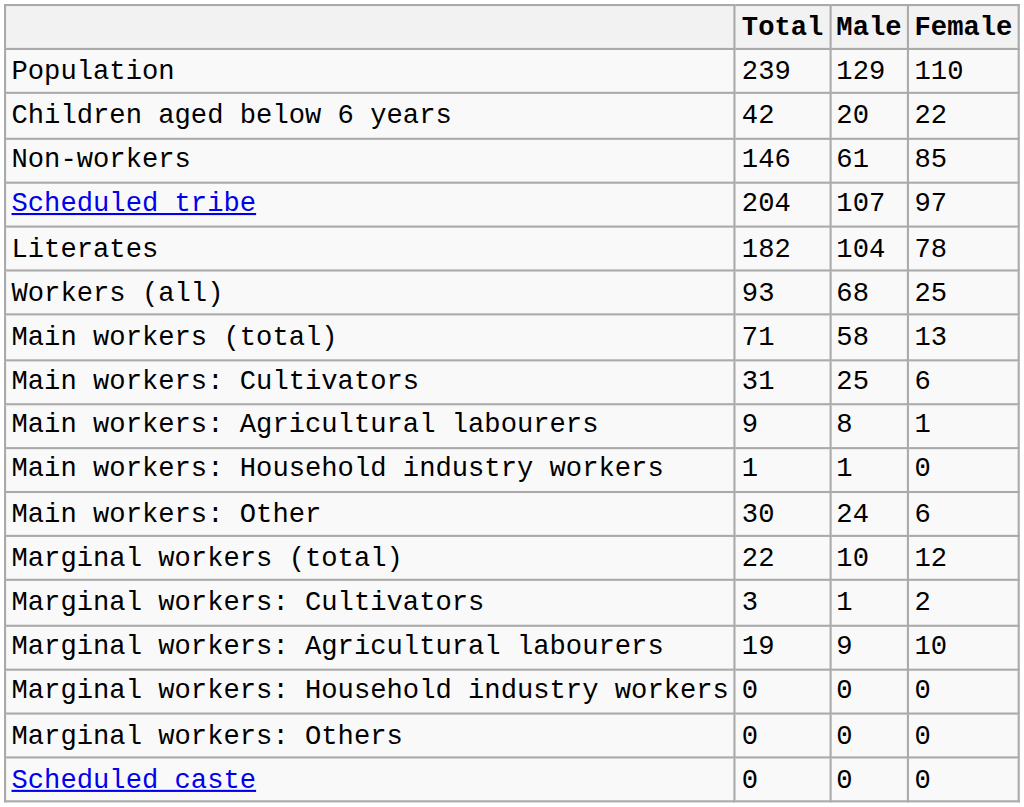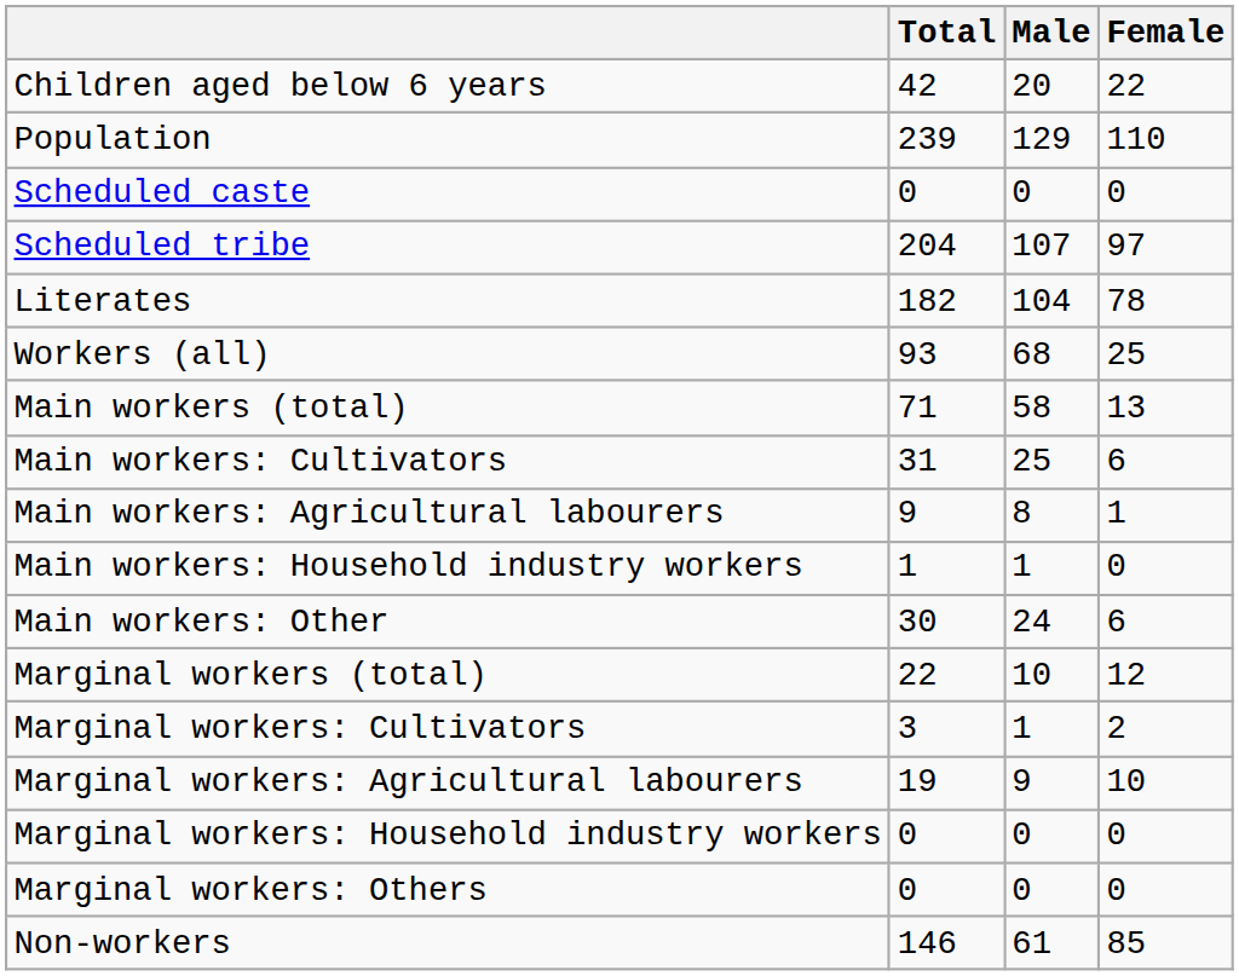 <table class="wikitable sortable">
 <tr>
 <th></th>
 <th>Total</th>
 <th>Male</th>
 <th>Female</th>
 </tr>
 <tr>
+<td>Children aged below 6 years</td>
+<td>42</td>
+<td>20</td>
+<td>22</td>
+</tr>
+<tr>
 <td>Population</td>
 <td>239</td>
 <td>129</td>
 <td>110</td>
 </tr>
 <tr>
-<td>Children aged below 6 years</td>
-<td>42</td>
-<td>20</td>
-<td>22</td>
-</tr>
-<tr>
-<td>Non-workers</td>
-<td>146</td>
-<td>61</td>
-<td>85</td>
+<td><a href='#'>Scheduled caste</a></td>
+<td>0</td>
+<td>0</td>
+<td>0</td>
 </tr>
 <tr>
 <td><a href='#'>Scheduled tribe</a></td>
 <td>204</td>
 <td>107</td>
 <td>97</td>
 </tr>
 <tr>
 <td>Literates</td>
 <td>182</td>
 <td>104</td>
 <td>78</td>
 </tr>
 <tr>
 <td>Workers (all)</td>
 <td>93</td>
 <td>68</td>
 <td>25</td>
 </tr>
 <tr>
 <td>Main workers (total)</td>
 <td>71</td>
 <td>58</td>
 <td>13</td>
 </tr>
 <tr>
 <td>Main workers: Cultivators</td>
 <td>31</td>
 <td>25</td>
 <td>6</td>
 </tr>
 <tr>
 <td>Main workers: Agricultural labourers</td>
 <td>9</td>
 <td>8</td>
 <td>1</td>
 </tr>
 <tr>
 <td>Main workers: Household industry workers</td>
 <td>1</td>
 <td>1</td>
 <td>0</td>
 </tr>
 <tr>
 <td>Main workers: Other</td>
 <td>30</td>
 <td>24</td>
 <td>6</td>
 </tr>
 <tr>
 <td>Marginal workers (total)</td>
 <td>22</td>
 <td>10</td>
 <td>12</td>
 </tr>
 <tr>
 <td>Marginal workers: Cultivators</td>
 <td>3</td>
 <td>1</td>
 <td>2</td>
 </tr>
 <tr>
 <td>Marginal workers: Agricultural labourers</td>
 <td>19</td>
 <td>9</td>
 <td>10</td>
 </tr>
 <tr>
 <td>Marginal workers: Household industry workers</td>
 <td>0</td>
 <td>0</td>
 <td>0</td>
 </tr>
 <tr>
 <td>Marginal workers: Others</td>
 <td>0</td>
 <td>0</td>
 <td>0</td>
 </tr>
 <tr>
-<td><a href='#'>Scheduled caste</a></td>
-<td>0</td>
-<td>0</td>
-<td>0</td>
+<td>Non-workers</td>
+<td>146</td>
+<td>61</td>
+<td>85</td>
 </tr>
 </table>
